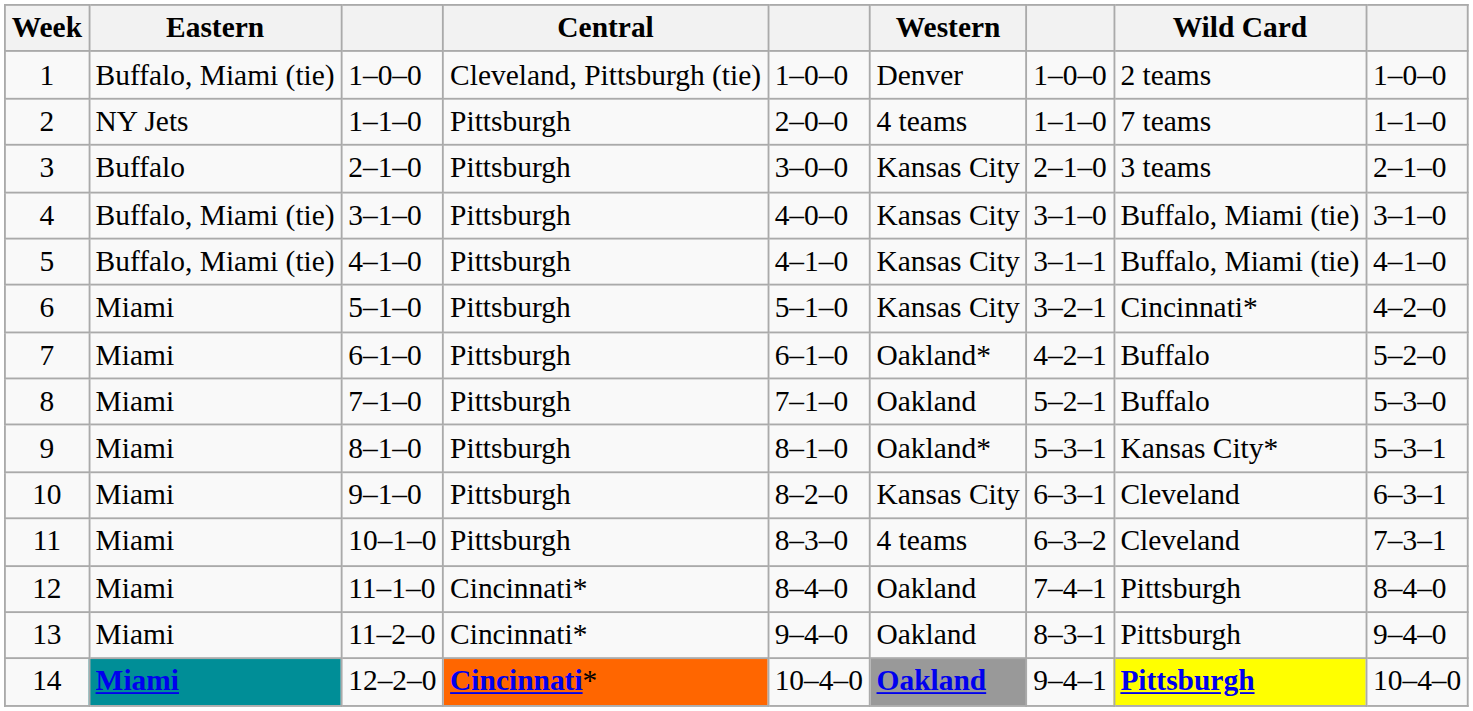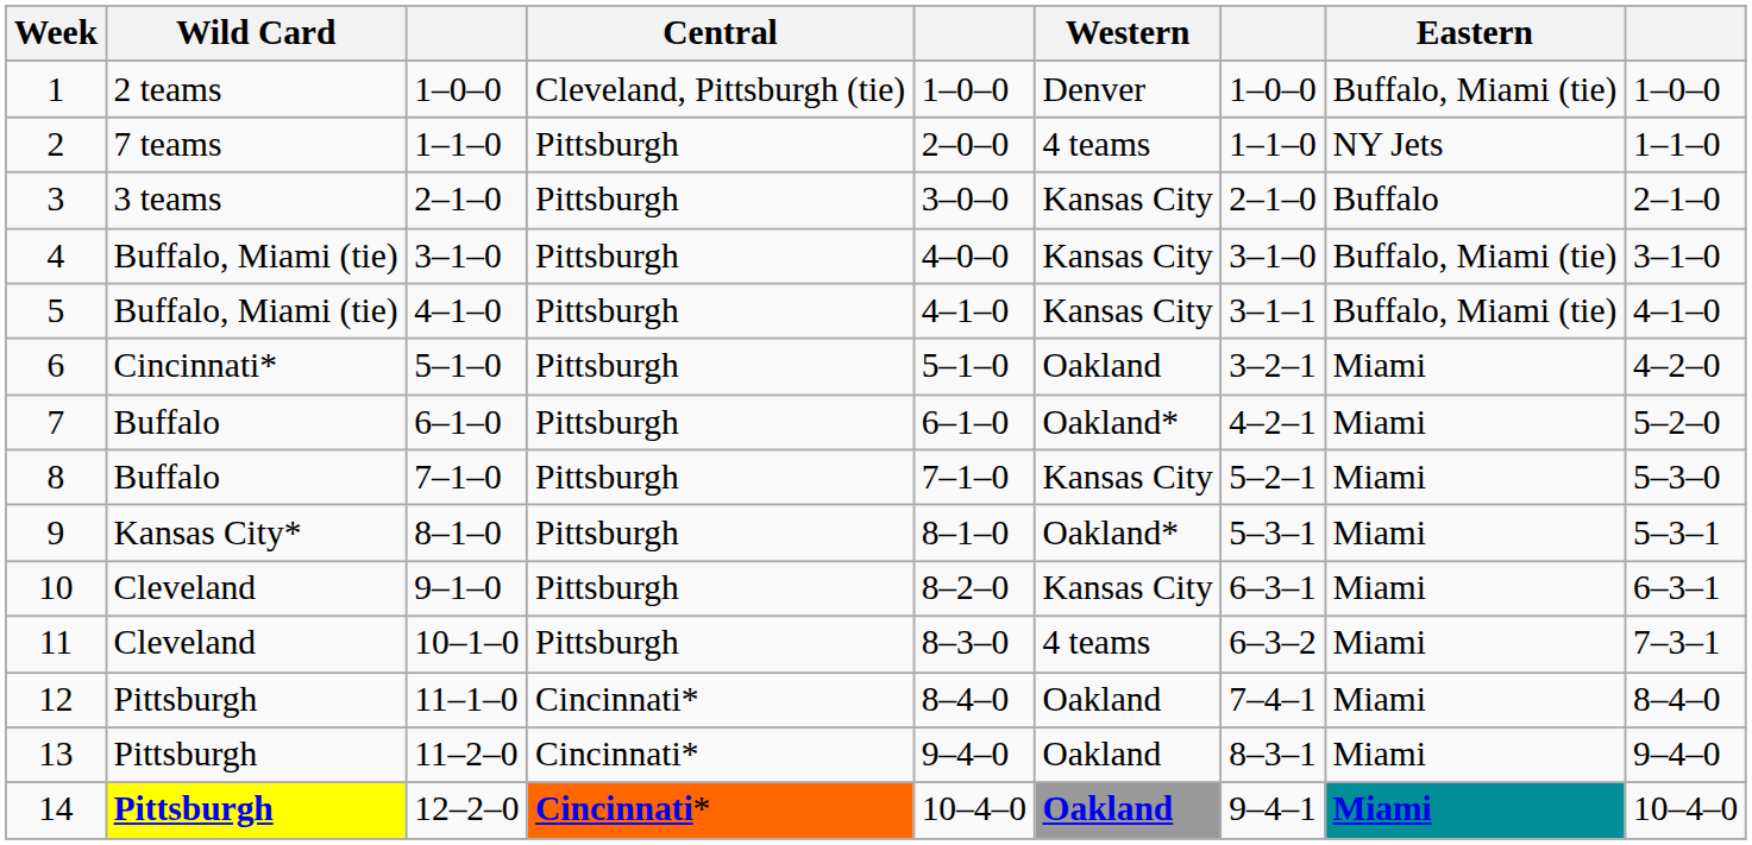 <table class="wikitable">
 <tr>
 <th>Week</th>
-<th>Eastern</th>
+<th>Wild Card</th>
 <th></th>
 <th>Central</th>
 <th></th>
 <th>Western</th>
 <th></th>
-<th>Wild Card</th>
+<th>Eastern</th>
 <th></th>
 </tr>
 <tr>
 <td align=center>1</td>
-<td>Buffalo, Miami (tie)</td>
+<td>2 teams</td>
 <td>1–0–0</td>
 <td>Cleveland, Pittsburgh (tie)</td>
 <td>1–0–0</td>
 <td>Denver</td>
 <td>1–0–0</td>
-<td>2 teams</td>
+<td>Buffalo, Miami (tie)</td>
 <td>1–0–0</td>
 </tr>
 <tr>
 <td align=center>2</td>
-<td>NY Jets</td>
+<td>7 teams</td>
 <td>1–1–0</td>
 <td>Pittsburgh</td>
 <td>2–0–0</td>
 <td>4 teams</td>
 <td>1–1–0</td>
-<td>7 teams</td>
+<td>NY Jets</td>
 <td>1–1–0</td>
 </tr>
 <tr>
 <td align=center>3</td>
-<td>Buffalo</td>
+<td>3 teams</td>
 <td>2–1–0</td>
 <td>Pittsburgh</td>
 <td>3–0–0</td>
 <td>Kansas City</td>
 <td>2–1–0</td>
-<td>3 teams</td>
+<td>Buffalo</td>
 <td>2–1–0</td>
 </tr>
 <tr>
 <td align=center>4</td>
 <td>Buffalo, Miami (tie)</td>
 <td>3–1–0</td>
 <td>Pittsburgh</td>
 <td>4–0–0</td>
 <td>Kansas City</td>
 <td>3–1–0</td>
 <td>Buffalo, Miami (tie)</td>
 <td>3–1–0</td>
 </tr>
 <tr>
 <td align=center>5</td>
 <td>Buffalo, Miami (tie)</td>
 <td>4–1–0</td>
 <td>Pittsburgh</td>
 <td>4–1–0</td>
 <td>Kansas City</td>
 <td>3–1–1</td>
 <td>Buffalo, Miami (tie)</td>
 <td>4–1–0</td>
 </tr>
 <tr>
 <td align=center>6</td>
-<td>Miami</td>
+<td>Cincinnati*</td>
 <td>5–1–0</td>
 <td>Pittsburgh</td>
 <td>5–1–0</td>
-<td>Kansas City</td>
+<td>Oakland</td>
 <td>3–2–1</td>
-<td>Cincinnati*</td>
+<td>Miami</td>
 <td>4–2–0</td>
 </tr>
 <tr>
 <td align=center>7</td>
-<td>Miami</td>
+<td>Buffalo</td>
 <td>6–1–0</td>
 <td>Pittsburgh</td>
 <td>6–1–0</td>
 <td>Oakland*</td>
 <td>4–2–1</td>
-<td>Buffalo</td>
+<td>Miami</td>
 <td>5–2–0</td>
 </tr>
 <tr>
 <td align=center>8</td>
-<td>Miami</td>
+<td>Buffalo</td>
 <td>7–1–0</td>
 <td>Pittsburgh</td>
 <td>7–1–0</td>
-<td>Oakland</td>
+<td>Kansas City</td>
 <td>5–2–1</td>
-<td>Buffalo</td>
+<td>Miami</td>
 <td>5–3–0</td>
 </tr>
 <tr>
 <td align=center>9</td>
-<td>Miami</td>
+<td>Kansas City*</td>
 <td>8–1–0</td>
 <td>Pittsburgh</td>
 <td>8–1–0</td>
 <td>Oakland*</td>
 <td>5–3–1</td>
-<td>Kansas City*</td>
+<td>Miami</td>
 <td>5–3–1</td>
 </tr>
 <tr>
 <td align=center>10</td>
-<td>Miami</td>
+<td>Cleveland</td>
 <td>9–1–0</td>
 <td>Pittsburgh</td>
 <td>8–2–0</td>
 <td>Kansas City</td>
 <td>6–3–1</td>
-<td>Cleveland</td>
+<td>Miami</td>
 <td>6–3–1</td>
 </tr>
 <tr>
 <td align=center>11</td>
-<td>Miami</td>
+<td>Cleveland</td>
 <td>10–1–0</td>
 <td>Pittsburgh</td>
 <td>8–3–0</td>
 <td>4 teams</td>
 <td>6–3–2</td>
-<td>Cleveland</td>
+<td>Miami</td>
 <td>7–3–1</td>
 </tr>
 <tr>
 <td align=center>12</td>
-<td>Miami</td>
+<td>Pittsburgh</td>
 <td>11–1–0</td>
 <td>Cincinnati*</td>
 <td>8–4–0</td>
 <td>Oakland</td>
 <td>7–4–1</td>
-<td>Pittsburgh</td>
+<td>Miami</td>
 <td>8–4–0</td>
 </tr>
 <tr>
 <td align=center>13</td>
-<td>Miami</td>
+<td>Pittsburgh</td>
 <td>11–2–0</td>
 <td>Cincinnati*</td>
 <td>9–4–0</td>
 <td>Oakland</td>
 <td>8–3–1</td>
-<td>Pittsburgh</td>
+<td>Miami</td>
 <td>9–4–0</td>
 </tr>
 <tr>
 <td align=center>14</td>
-<td bgcolor="#008E97"><strong><a href='#'><span>Miami</span></a></strong></td>
+<td bgcolor="#FFFF00"><strong><a href='#'><span>Pittsburgh</span></a></strong></td>
 <td>12–2–0</td>
 <td bgcolor="#FF6600"><strong><a href='#'><span>Cincinnati</span></a></strong>*</td>
 <td>10–4–0</td>
 <td bgcolor="#999999"><strong><a href='#'><span>Oakland</span></a></strong></td>
 <td>9–4–1</td>
-<td bgcolor="#FFFF00"><strong><a href='#'><span>Pittsburgh</span></a></strong></td>
+<td bgcolor="#008E97"><strong><a href='#'><span>Miami</span></a></strong></td>
 <td>10–4–0</td>
 </tr>
 </table>
